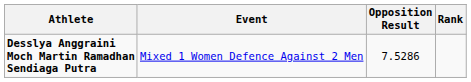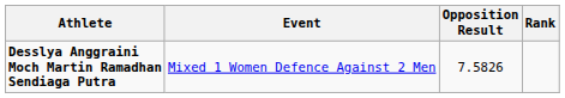 <table class="wikitable" style="font-size:85%">
 <tr>
 <th>Athlete</th>
 <th>Event</th>
 <th>Opposition<br>Result</th>
 <th>Rank</th>
 </tr>
 <tr align=center>
 <td align=left><strong>Desslya Anggraini</strong><br><strong>Moch Martin Ramadhan</strong><br><strong>Sendiaga Putra</strong></td>
 <td align=left><a href='#'>Mixed 1 Women Defence Against 2 Men</a></td>
-<td>7.5286</td>
+<td>7.5826</td>
 <td></td>
 </tr>
 </table>
